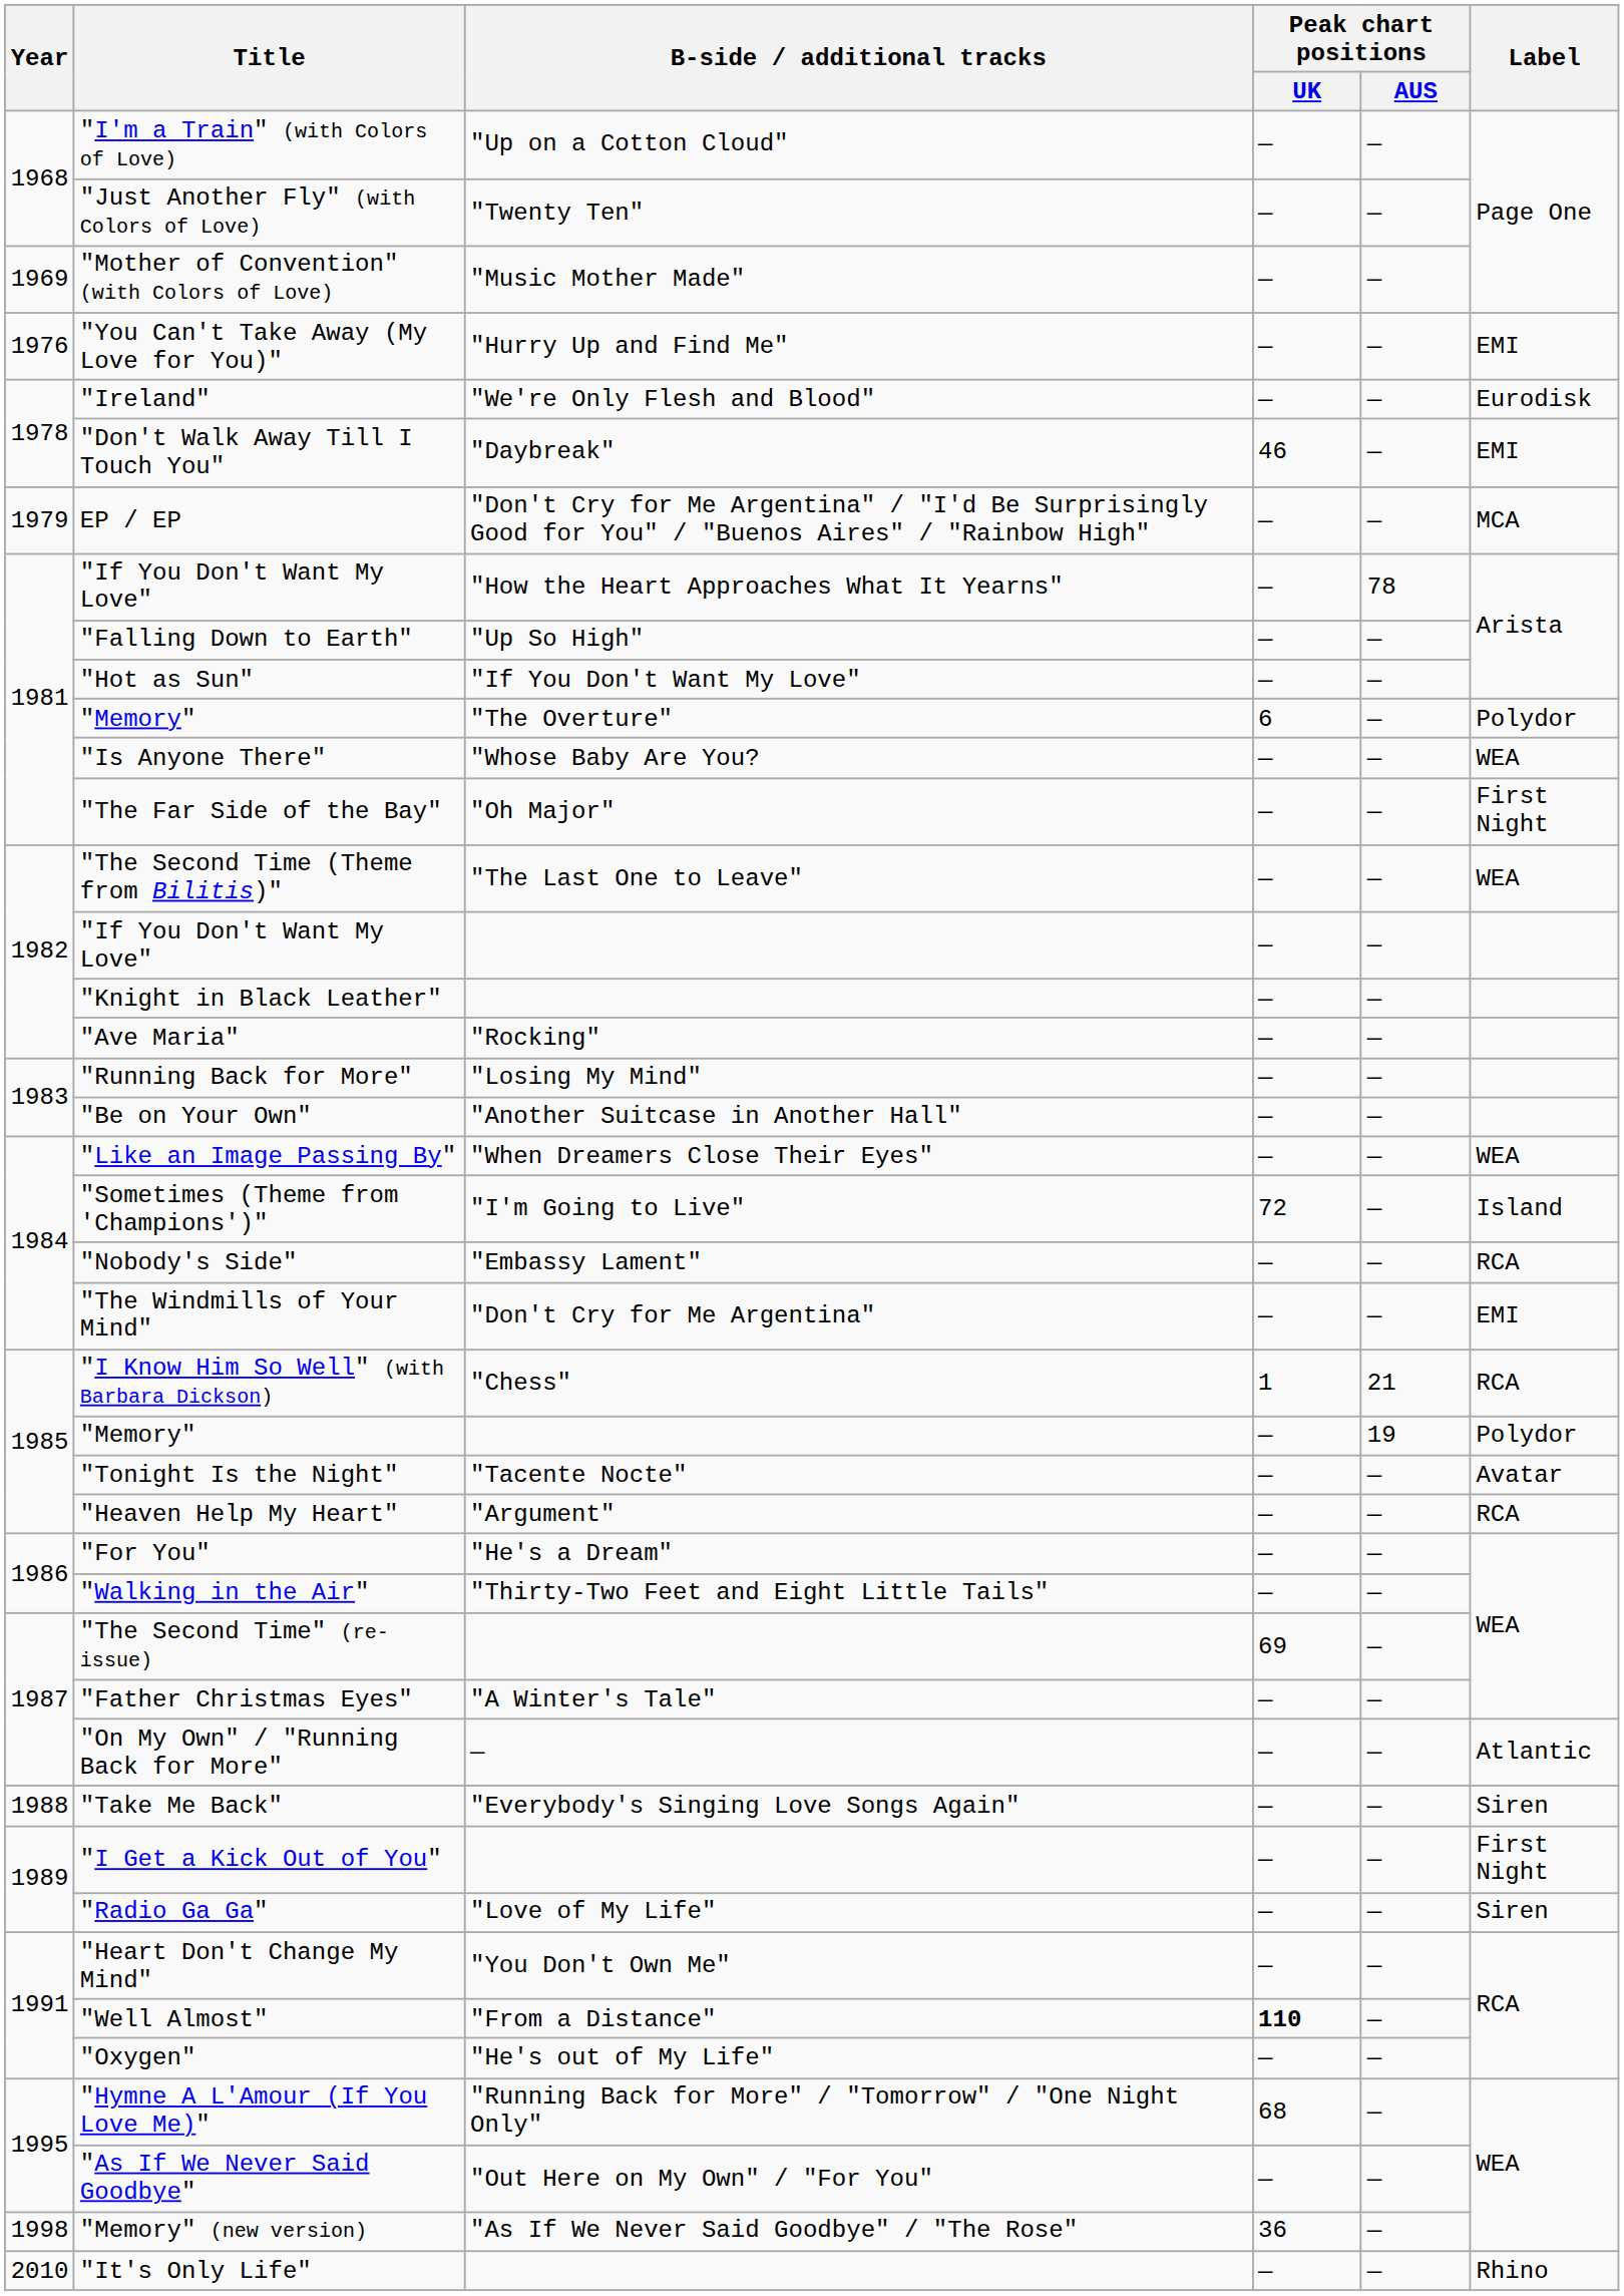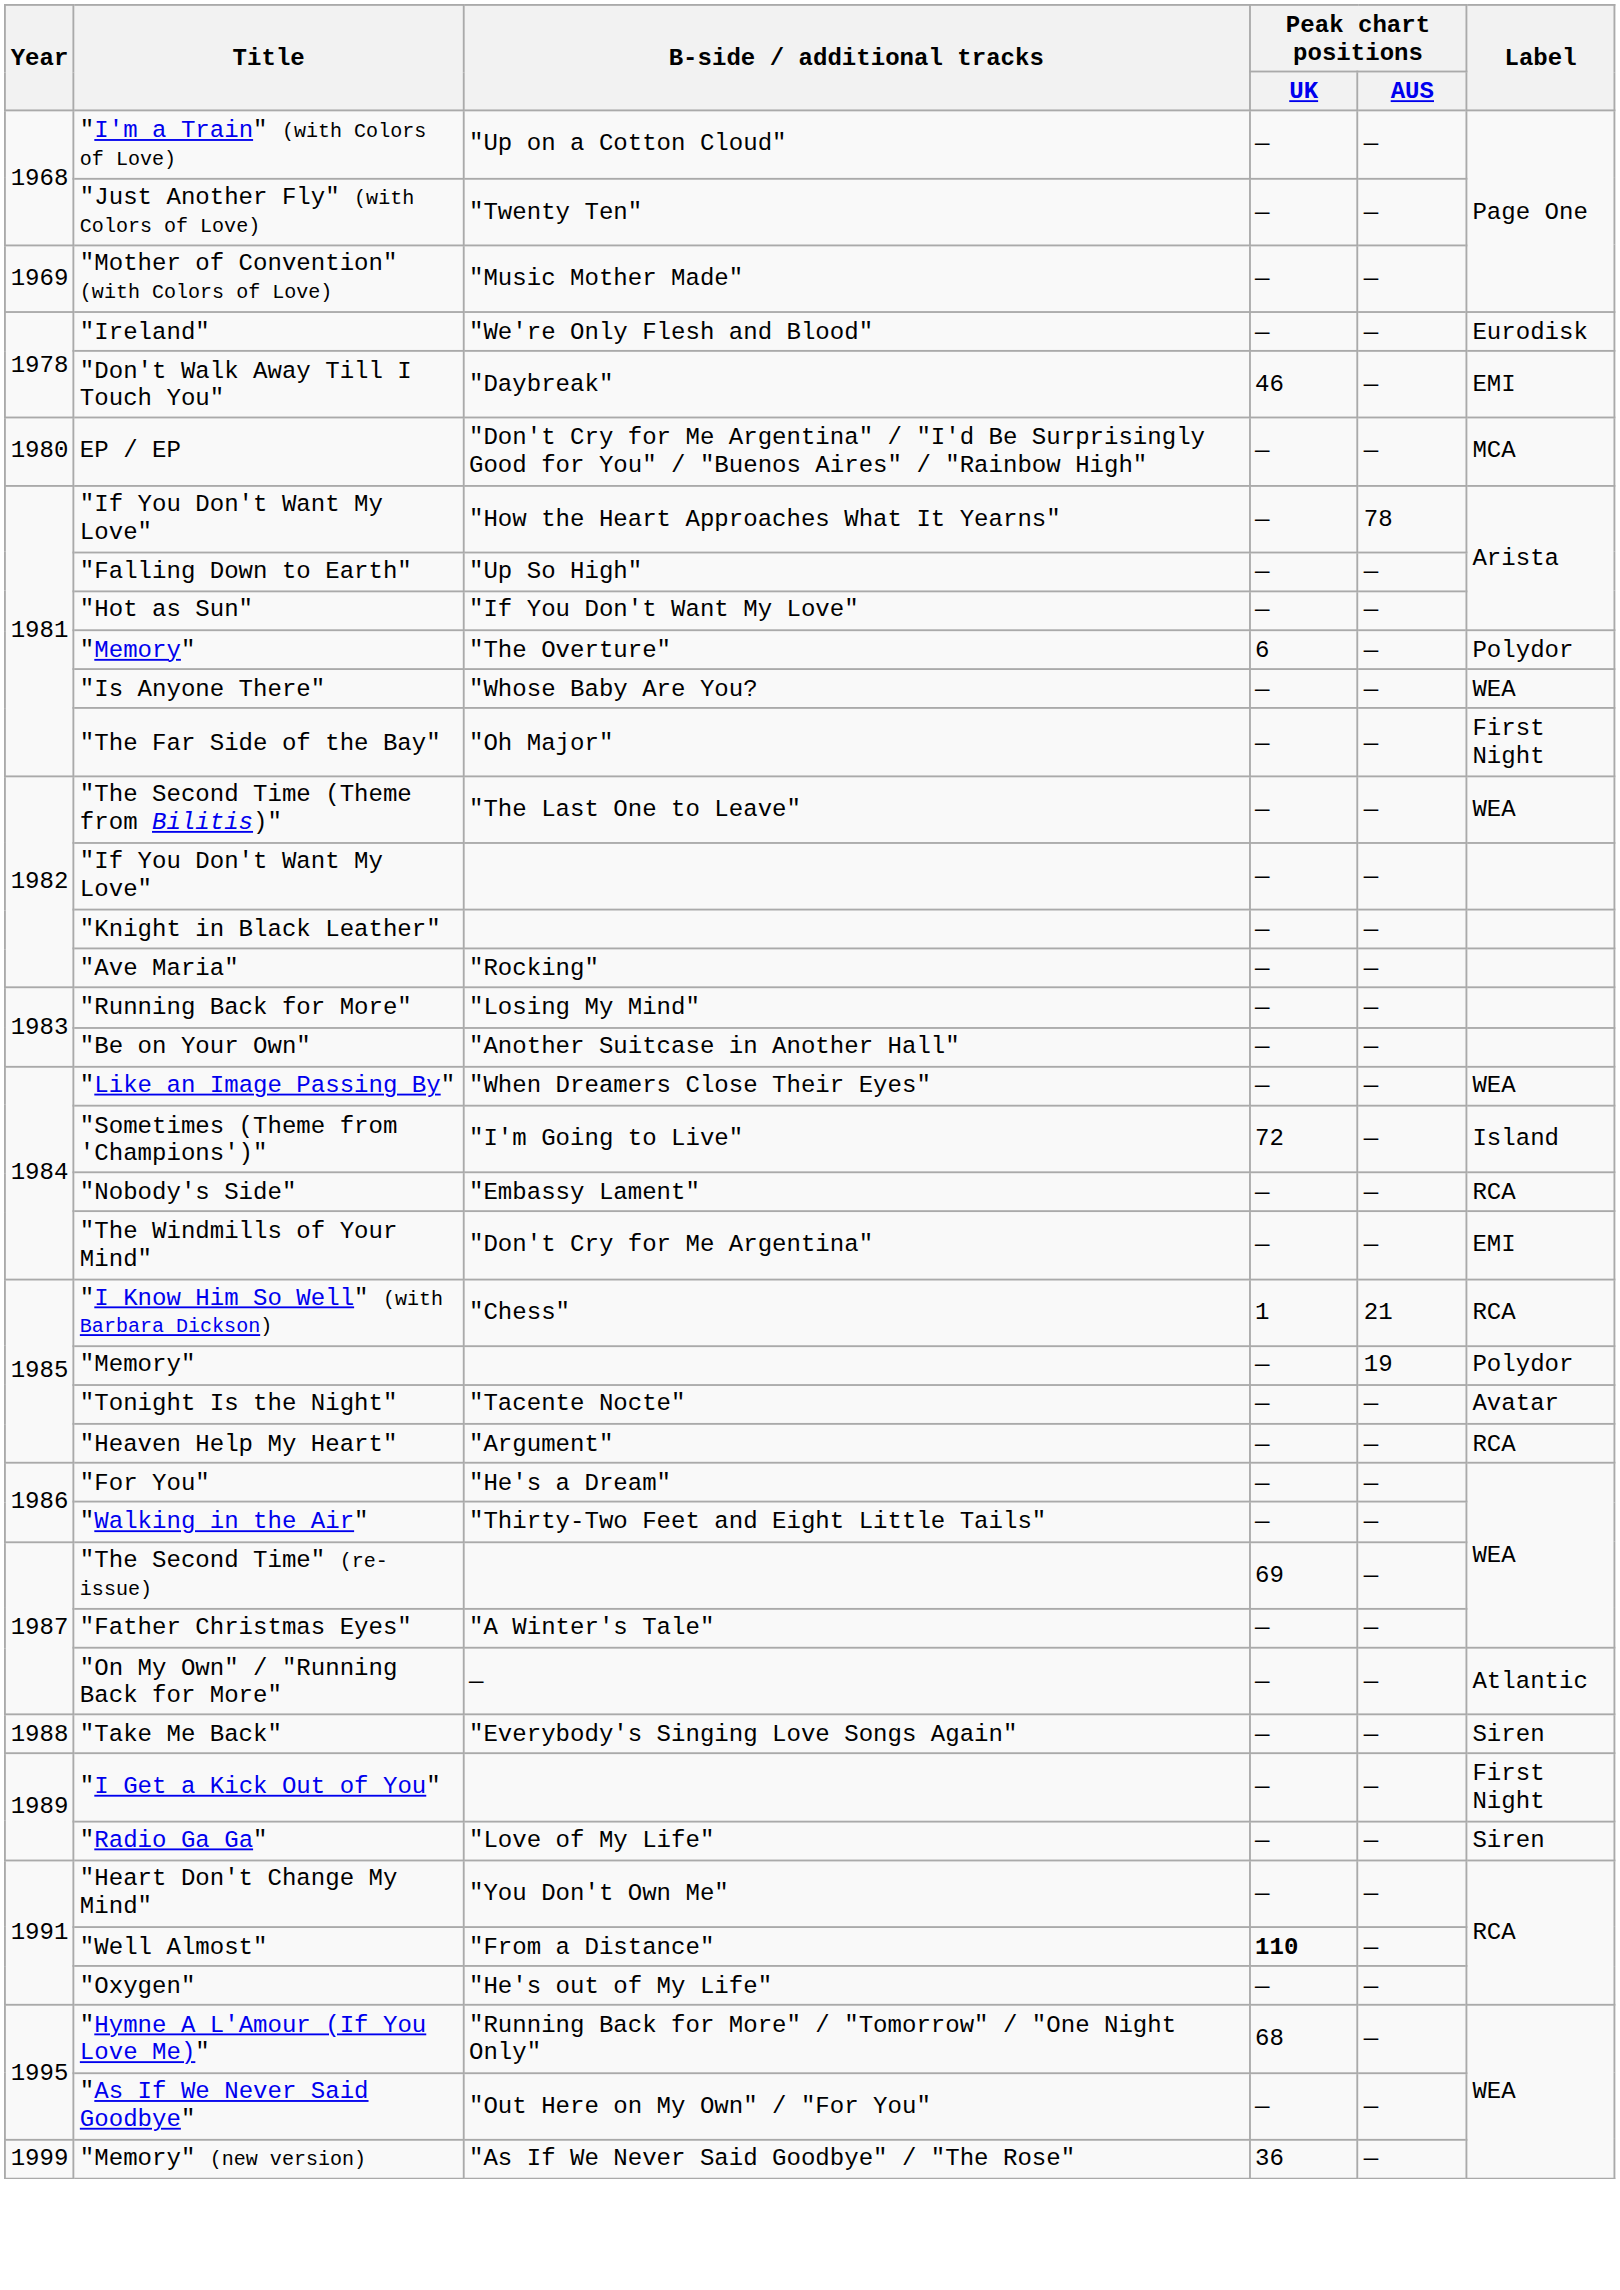 <table class=wikitable>
 <tr>
 <th scope="col" rowspan="2">Year</th>
 <th scope="col" rowspan="2">Title</th>
 <th scope="col" rowspan="2">B-side / additional tracks</th>
 <th scope="col" colspan="2">Peak chart positions</th>
 <th scope="col" rowspan="2">Label</th>
 </tr>
 <tr>
 <th scope="col"><a href='#'>UK</a><br></th>
 <th scope="col"><a href='#'>AUS</a><br></th>
 </tr>
 <tr>
 <td rowspan="2">1968</td>
 <td>"<a href='#'>I'm a Train</a>" <small>(with Colors of Love)</small></td>
 <td>"Up on a Cotton Cloud"</td>
 <td>—</td>
 <td>—</td>
 <td rowspan="3">Page One</td>
 </tr>
 <tr>
 <td>"Just Another Fly" <small>(with Colors of Love)</small></td>
 <td>"Twenty Ten"</td>
 <td>—</td>
 <td>—</td>
 </tr>
 <tr>
 <td>1969</td>
 <td>"Mother of Convention" <small>(with Colors of Love)</small></td>
 <td>"Music Mother Made"</td>
 <td>—</td>
 <td>—</td>
 </tr>
 <tr>
-<td>1976</td>
-<td>"You Can't Take Away (My Love for You)"</td>
-<td>"Hurry Up and Find Me"</td>
-<td>—</td>
-<td>—</td>
-<td>EMI</td>
-</tr>
-<tr>
 <td rowspan="2">1978</td>
 <td>"Ireland"</td>
 <td>"We're Only Flesh and Blood"</td>
 <td>—</td>
 <td>—</td>
 <td>Eurodisk</td>
 </tr>
 <tr>
 <td>"Don't Walk Away Till I Touch You"</td>
 <td>"Daybreak"</td>
 <td>46</td>
 <td>—</td>
 <td>EMI</td>
 </tr>
 <tr>
-<td>1979</td>
+<td>1980</td>
 <td>EP / EP</td>
 <td>"Don't Cry for Me Argentina" / "I'd Be Surprisingly Good for You" / "Buenos Aires" / "Rainbow High"</td>
 <td>—</td>
 <td>—</td>
 <td>MCA</td>
 </tr>
 <tr>
 <td rowspan="6">1981</td>
 <td>"If You Don't Want My Love"</td>
 <td>"How the Heart Approaches What It Yearns"</td>
 <td>—</td>
 <td>78</td>
 <td rowspan="3">Arista</td>
 </tr>
 <tr>
 <td>"Falling Down to Earth"</td>
 <td>"Up So High"</td>
 <td>—</td>
 <td>—</td>
 </tr>
 <tr>
 <td>"Hot as Sun"</td>
 <td>"If You Don't Want My Love"</td>
 <td>—</td>
 <td>—</td>
 </tr>
 <tr>
 <td>"<a href='#'>Memory</a>"</td>
 <td>"The Overture"</td>
 <td>6</td>
 <td>—</td>
 <td>Polydor</td>
 </tr>
 <tr>
 <td>"Is Anyone There"</td>
 <td>"Whose Baby Are You?</td>
 <td>—</td>
 <td>—</td>
 <td>WEA</td>
 </tr>
 <tr>
 <td>"The Far Side of the Bay"</td>
 <td>"Oh Major"</td>
 <td>—</td>
 <td>—</td>
 <td>First Night</td>
 </tr>
 <tr>
 <td rowspan="4">1982</td>
 <td>"The Second Time (Theme from <em><a href='#'>Bilitis</a></em>)"</td>
 <td>"The Last One to Leave"</td>
 <td>—</td>
 <td>—</td>
 <td>WEA</td>
 </tr>
 <tr>
 <td>"If You Don't Want My Love"</td>
 <td></td>
 <td>—</td>
 <td>—</td>
 <td></td>
 </tr>
 <tr>
 <td>"Knight in Black Leather"</td>
 <td></td>
 <td>—</td>
 <td>—</td>
 <td></td>
 </tr>
 <tr>
 <td>"Ave Maria"</td>
 <td>"Rocking"</td>
 <td>—</td>
 <td>—</td>
 <td></td>
 </tr>
 <tr>
 <td rowspan="2">1983</td>
 <td>"Running Back for More"</td>
 <td>"Losing My Mind"</td>
 <td>—</td>
 <td>—</td>
 <td></td>
 </tr>
 <tr>
 <td>"Be on Your Own"</td>
 <td>"Another Suitcase in Another Hall"</td>
 <td>—</td>
 <td>—</td>
 <td></td>
 </tr>
 <tr>
 <td rowspan="4">1984</td>
 <td>"<a href='#'>Like an Image Passing By</a>"</td>
 <td>"When Dreamers Close Their Eyes"</td>
 <td>—</td>
 <td>—</td>
 <td>WEA</td>
 </tr>
 <tr>
 <td>"Sometimes (Theme from 'Champions')"</td>
 <td>"I'm Going to Live"</td>
 <td>72</td>
 <td>—</td>
 <td>Island</td>
 </tr>
 <tr>
 <td>"Nobody's Side"</td>
 <td>"Embassy Lament"</td>
 <td>—</td>
 <td>—</td>
 <td>RCA</td>
 </tr>
 <tr>
 <td>"The Windmills of Your Mind"</td>
 <td>"Don't Cry for Me Argentina"</td>
 <td>—</td>
 <td>—</td>
 <td>EMI</td>
 </tr>
 <tr>
 <td rowspan="4">1985</td>
 <td>"<a href='#'>I Know Him So Well</a>" <small>(with <a href='#'>Barbara Dickson</a>)</small></td>
 <td>"Chess"</td>
 <td>1</td>
 <td>21</td>
 <td>RCA</td>
 </tr>
 <tr>
 <td>"Memory"</td>
 <td></td>
 <td>—</td>
 <td>19</td>
 <td>Polydor</td>
 </tr>
 <tr>
 <td>"Tonight Is the Night"</td>
 <td>"Tacente Nocte"</td>
 <td>—</td>
 <td>—</td>
 <td>Avatar</td>
 </tr>
 <tr>
 <td>"Heaven Help My Heart"</td>
 <td>"Argument"</td>
 <td>—</td>
 <td>—</td>
 <td>RCA</td>
 </tr>
 <tr>
 <td rowspan="2">1986</td>
 <td>"For You"</td>
 <td>"He's a Dream"</td>
 <td>—</td>
 <td>—</td>
 <td rowspan="4">WEA</td>
 </tr>
 <tr>
 <td>"<a href='#'>Walking in the Air</a>"</td>
 <td>"Thirty-Two Feet and Eight Little Tails"</td>
 <td>—</td>
 <td>—</td>
 </tr>
 <tr>
 <td rowspan="3">1987</td>
 <td>"The Second Time" <small>(re-issue)</small></td>
 <td></td>
 <td>69</td>
 <td>—</td>
 </tr>
 <tr>
 <td>"Father Christmas Eyes"</td>
 <td>"A Winter's Tale"</td>
 <td>—</td>
 <td>—</td>
 </tr>
 <tr>
 <td>"On My Own" / "Running Back for More"</td>
 <td>—</td>
 <td>—</td>
 <td>—</td>
 <td>Atlantic</td>
 </tr>
 <tr>
 <td>1988</td>
 <td>"Take Me Back"</td>
 <td>"Everybody's Singing Love Songs Again"</td>
 <td>—</td>
 <td>—</td>
 <td>Siren</td>
 </tr>
 <tr>
 <td rowspan="2">1989</td>
 <td>"<a href='#'>I Get a Kick Out of You</a>"</td>
 <td></td>
 <td>—</td>
 <td>—</td>
 <td>First Night</td>
 </tr>
 <tr>
 <td>"<a href='#'>Radio Ga Ga</a>"</td>
 <td>"Love of My Life"</td>
 <td>—</td>
 <td>—</td>
 <td>Siren</td>
 </tr>
 <tr>
 <td rowspan="3">1991</td>
 <td>"Heart Don't Change My Mind"</td>
 <td>"You Don't Own Me"</td>
 <td>—</td>
 <td>—</td>
 <td rowspan="3">RCA</td>
 </tr>
 <tr>
 <td>"Well Almost"</td>
 <td>"From a Distance"</td>
 <td><strong>110</strong></td>
 <td>—</td>
 </tr>
 <tr>
 <td>"Oxygen"</td>
 <td>"He's out of My Life"</td>
 <td>—</td>
 <td>—</td>
 </tr>
 <tr>
 <td rowspan="2">1995</td>
 <td>"<a href='#'>Hymne A L'Amour (If You Love Me)</a>"</td>
 <td>"Running Back for More" / "Tomorrow" / "One Night Only"</td>
 <td>68</td>
 <td>—</td>
 <td rowspan="3">WEA</td>
 </tr>
 <tr>
 <td>"<a href='#'>As If We Never Said Goodbye</a>"</td>
 <td>"Out Here on My Own" / "For You"</td>
 <td>—</td>
 <td>—</td>
 </tr>
 <tr>
-<td>1998</td>
+<td>1999</td>
 <td>"Memory" <small>(new version)</small></td>
 <td>"As If We Never Said Goodbye" / "The Rose"</td>
 <td>36</td>
 <td>—</td>
 </tr>
-<tr>
-<td>2010</td>
-<td>"It's Only Life"</td>
-<td></td>
-<td>—</td>
-<td>—</td>
-<td>Rhino</td>
-</tr>
 </table>
